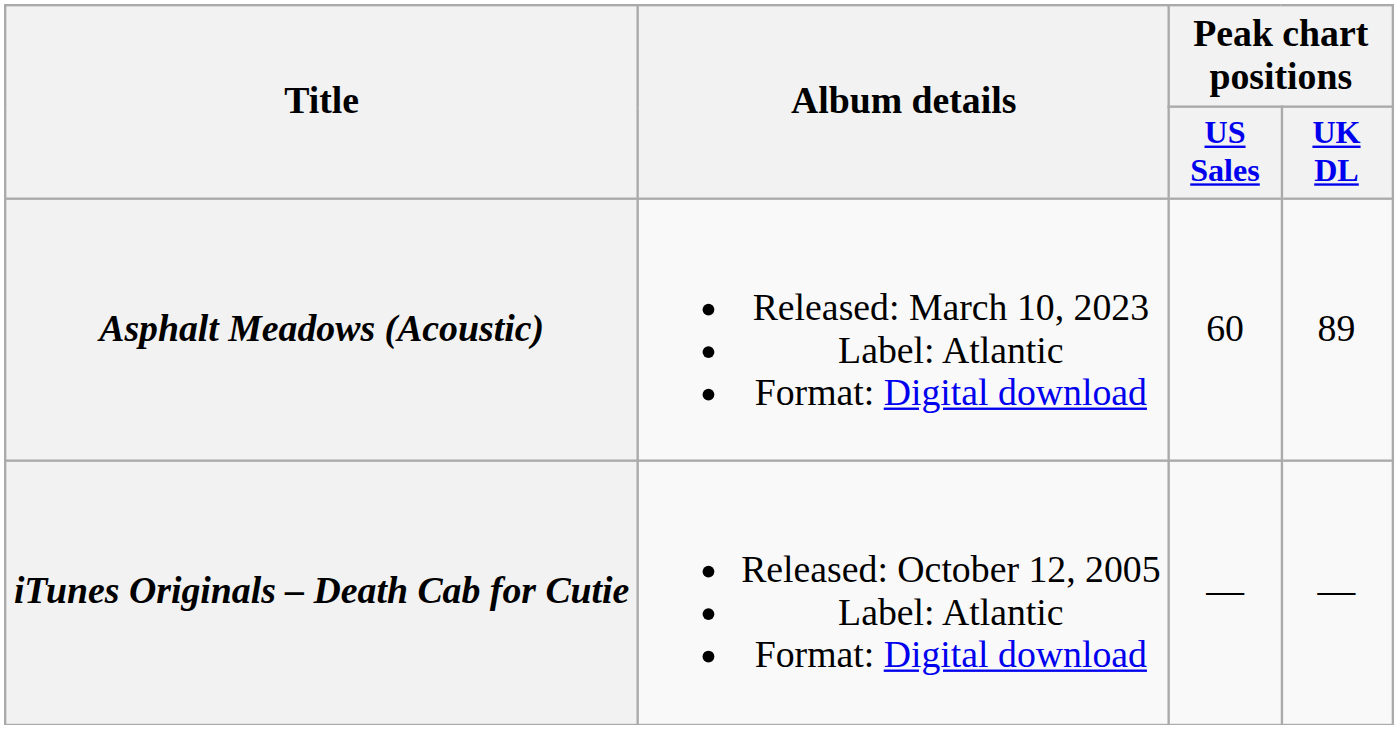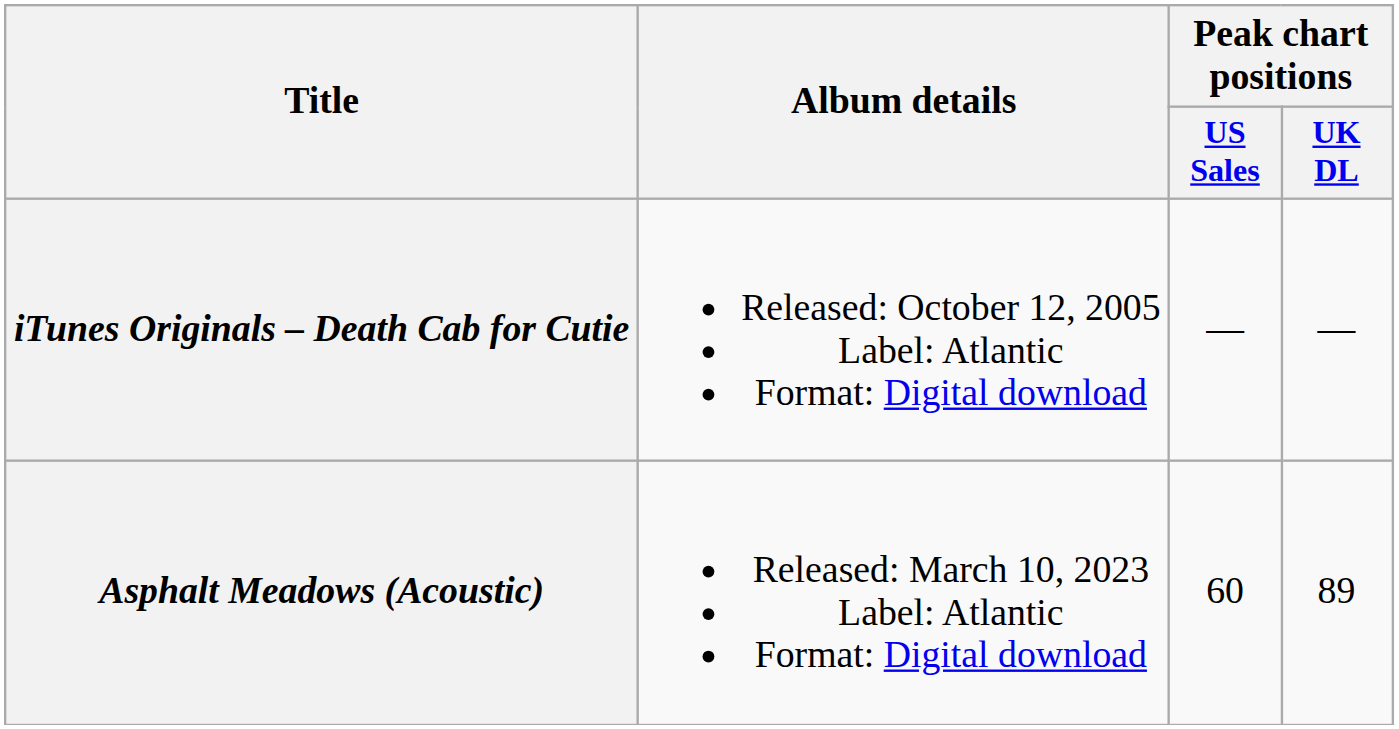 <table class="wikitable plainrowheaders" style="text-align:center;">
 <tr>
 <th scope="col" ! rowspan="2">Title</th>
 <th scope="col" ! rowspan="2">Album details</th>
 <th scope="col" ! colspan="2">Peak chart positions</th>
 </tr>
 <tr>
 <th style="width:3em;font-size:85%;"><a href='#'>US<br>Sales</a><br></th>
 <th style="width:3em;font-size:85%;"><a href='#'>UK<br>DL</a><br></th>
 </tr>
 <tr>
+<th scope="row"><em>iTunes Originals – Death Cab for Cutie</em></th>
+<td><br><ul><li>Released: October 12, 2005</li><li>Label: Atlantic</li><li>Format: <a href='#'>Digital download</a></li></ul></td>
+<td>—</td>
+<td>—</td>
+</tr>
+<tr>
 <th scope="row"><em>Asphalt Meadows (Acoustic)</em></th>
 <td><br><ul><li>Released: March 10, 2023</li><li>Label: Atlantic</li><li>Format: <a href='#'>Digital download</a></li></ul></td>
 <td>60</td>
 <td>89</td>
 </tr>
-<tr>
-<th scope="row"><em>iTunes Originals – Death Cab for Cutie</em></th>
-<td><br><ul><li>Released: October 12, 2005</li><li>Label: Atlantic</li><li>Format: <a href='#'>Digital download</a></li></ul></td>
-<td>—</td>
-<td>—</td>
-</tr>
 </table>
